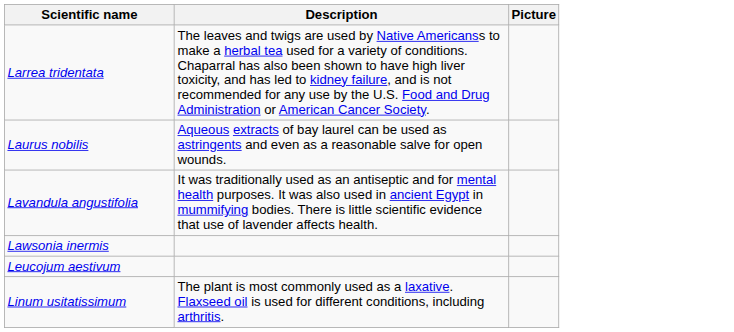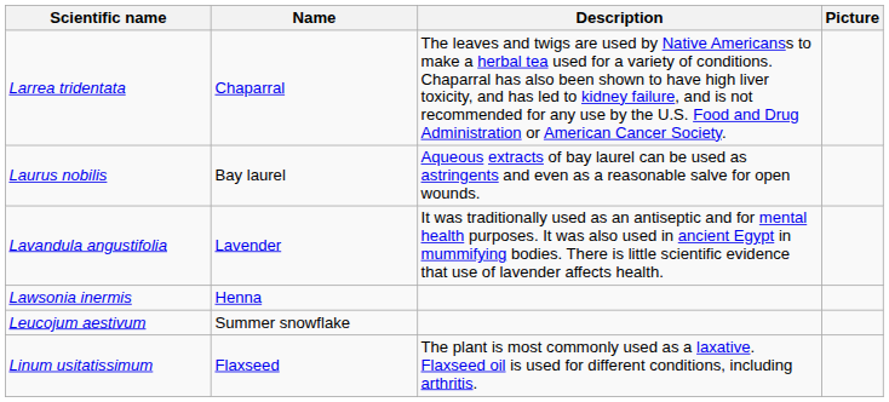 <table class="wikitable sortable">
 <tr>
 <th width=200px>Scientific name</th>
+<th width=200px>Name</th>
 <th width=400px>Description</th>
 <th>Picture</th>
 </tr>
 <tr>
 <td><em><a href='#'>Larrea tridentata</a></em></td>
+<td><a href='#'>Chaparral</a></td>
 <td>The leaves and twigs are used by <a href='#'>Native Americans</a>s to make a <a href='#'>herbal tea</a> used for a variety of conditions. Chaparral has also been shown to have high liver toxicity, and has led to <a href='#'>kidney failure</a>, and is not recommended for any use by the U.S. <a href='#'>Food and Drug Administration</a> or <a href='#'>American Cancer Society</a>.</td>
 <td></td>
 </tr>
 <tr>
 <td><em><a href='#'>Laurus nobilis</a></em></td>
+<td>Bay laurel</td>
 <td><a href='#'>Aqueous</a> <a href='#'>extracts</a> of bay laurel can be used as <a href='#'>astringents</a> and even as a reasonable salve for open wounds.</td>
 <td></td>
 </tr>
 <tr>
 <td><em><a href='#'>Lavandula angustifolia</a></em></td>
+<td><a href='#'>Lavender</a></td>
 <td>It was traditionally used as an antiseptic and for <a href='#'>mental health</a> purposes. It was also used in <a href='#'>ancient Egypt</a> in <a href='#'>mummifying</a> bodies. There is little scientific evidence that use of lavender affects health.</td>
 <td></td>
 </tr>
 <tr>
 <td><em><a href='#'>Lawsonia inermis</a></em></td>
+<td><a href='#'>Henna</a></td>
 <td></td>
 <td></td>
 </tr>
 <tr>
 <td><em><a href='#'>Leucojum aestivum</a></em></td>
+<td>Summer snowflake</td>
 <td></td>
 <td></td>
 </tr>
 <tr>
 <td><em><a href='#'>Linum usitatissimum</a></em></td>
+<td><a href='#'>Flaxseed</a></td>
 <td>The plant is most commonly used as a <a href='#'>laxative</a>. <a href='#'>Flaxseed oil</a> is used for different conditions, including <a href='#'>arthritis</a>.</td>
 <td></td>
 </tr>
 </table>
